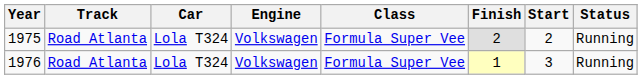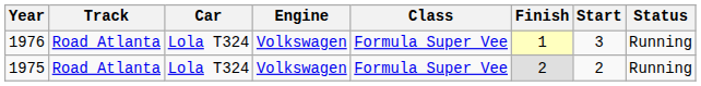 <table class="wikitable" style="text-align:center; font-size:90%">
 <tr>
 <th>Year</th>
 <th>Track</th>
 <th>Car</th>
 <th>Engine</th>
 <th>Class</th>
 <th>Finish</th>
 <th>Start</th>
 <th>Status</th>
 </tr>
 <tr>
+<td>1976</td>
+<td><a href='#'>Road Atlanta</a></td>
+<td><a href='#'>Lola</a> T324</td>
+<td><a href='#'>Volkswagen</a></td>
+<td><a href='#'>Formula Super Vee</a></td>
+<td style="background:#FFFFBF;">1</td>
+<td>3</td>
+<td>Running</td>
+</tr>
+<tr>
 <td>1975</td>
 <td><a href='#'>Road Atlanta</a></td>
 <td><a href='#'>Lola</a> T324</td>
 <td><a href='#'>Volkswagen</a></td>
 <td><a href='#'>Formula Super Vee</a></td>
 <td style="background:#DFDFDF;">2</td>
 <td>2</td>
 <td>Running</td>
 </tr>
-<tr>
-<td>1976</td>
-<td><a href='#'>Road Atlanta</a></td>
-<td><a href='#'>Lola</a> T324</td>
-<td><a href='#'>Volkswagen</a></td>
-<td><a href='#'>Formula Super Vee</a></td>
-<td style="background:#FFFFBF;">1</td>
-<td>3</td>
-<td>Running</td>
-</tr>
 </table>
